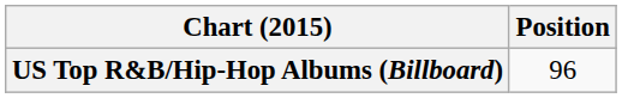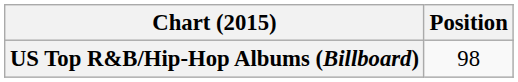 <table class="wikitable plainrowheaders" style="text-align:center">
 <tr>
 <th scope="col">Chart (2015)</th>
 <th scope="col">Position</th>
 </tr>
 <tr>
 <th scope="row">US Top R&B/Hip-Hop Albums (<em>Billboard</em>)</th>
-<td>96</td>
+<td>98</td>
 </tr>
 </table>
